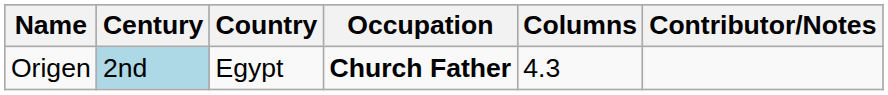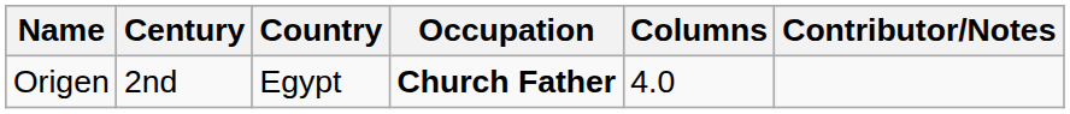 <table class="wikitable">
 <tr>
 <th>Name</th>
 <th>Century</th>
 <th>Country</th>
 <th>Occupation</th>
 <th>Columns</th>
 <th>Contributor/Notes</th>
 </tr>
 <tr>
 <td>Origen</td>
-<td style="background: lightblue;">2nd</td>
+<td>2nd</td>
 <td>Egypt</td>
 <td><strong>Church Father</strong></td>
-<td>4.3</td>
+<td>4.0</td>
 </tr>
 </table>
